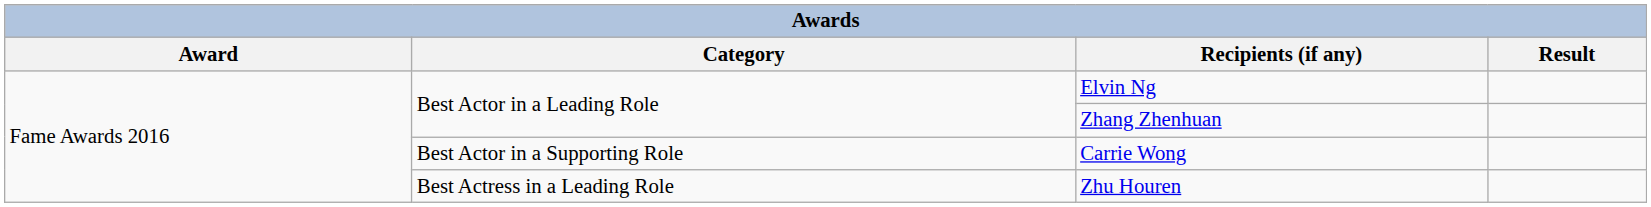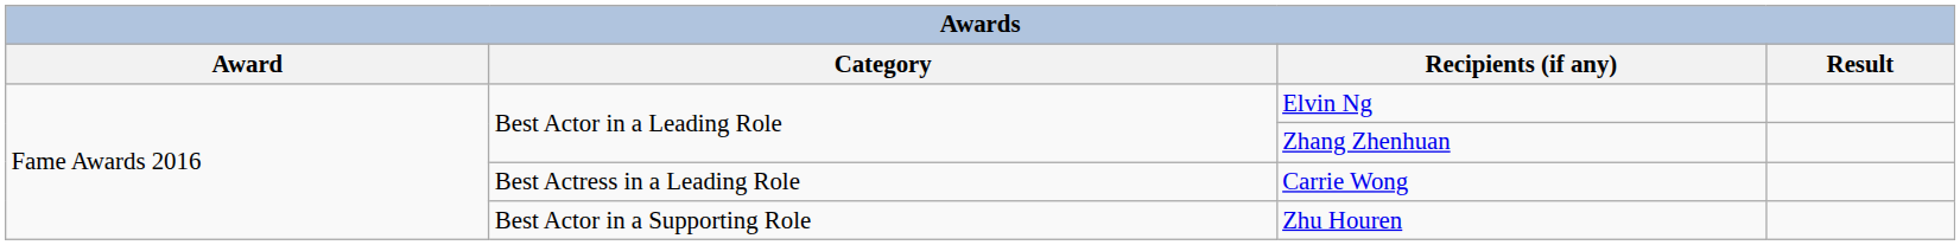 <table class="wikitable sortable" style="width:100%;">
 <tr style="background:#ccc; text-align:center;">
 <th colspan="4" style="background: LightSteelBlue;">Awards</th>
 </tr>
 <tr style="background:#ccc; text-align:center;">
 <th>Award</th>
 <th>Category</th>
 <th>Recipients (if any)</th>
 <th>Result</th>
 </tr>
 <tr>
 <td rowspan="5">Fame Awards 2016</td>
 <td rowspan="2">Best Actor in a Leading Role</td>
 <td><a href='#'>Elvin Ng</a></td>
 <td></td>
 </tr>
 <tr>
 <td><a href='#'>Zhang Zhenhuan</a></td>
 <td></td>
 </tr>
 <tr>
-<td>Best Actor in a Supporting Role</td>
+<td rowspan=1>Best Actress in a Leading Role</td>
 <td><a href='#'>Carrie Wong</a></td>
 <td></td>
 </tr>
 <tr>
-<td rowspan=1>Best Actress in a Leading Role</td>
+<td>Best Actor in a Supporting Role</td>
 <td><a href='#'>Zhu Houren</a></td>
 <td></td>
 </tr>
 </table>
